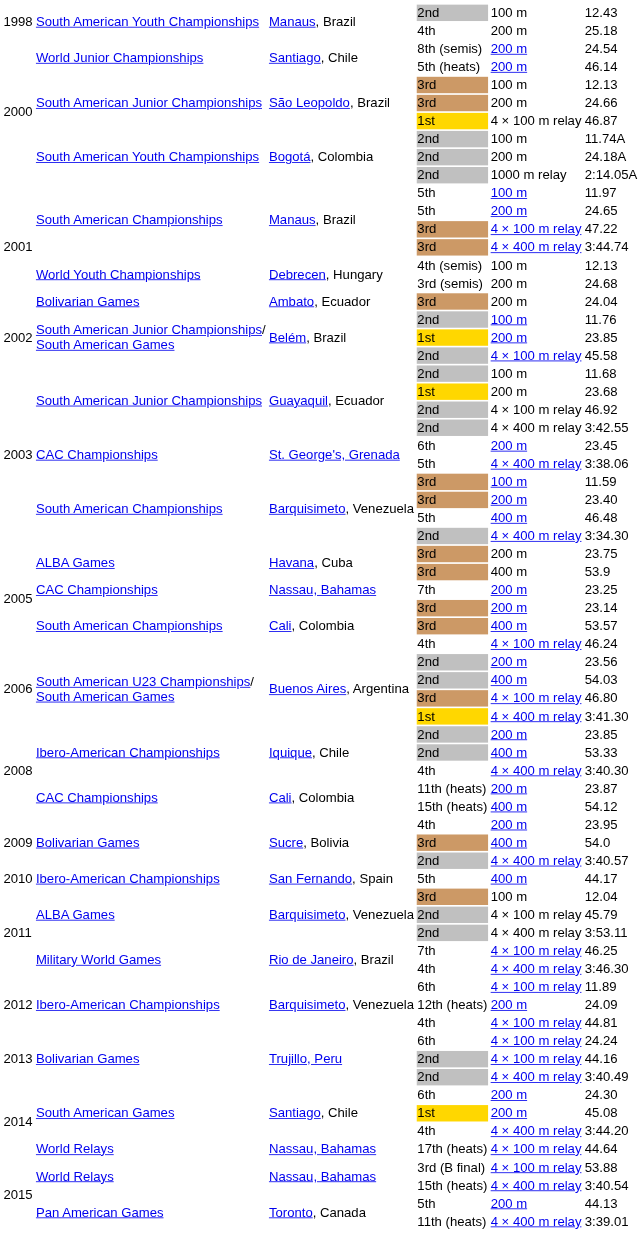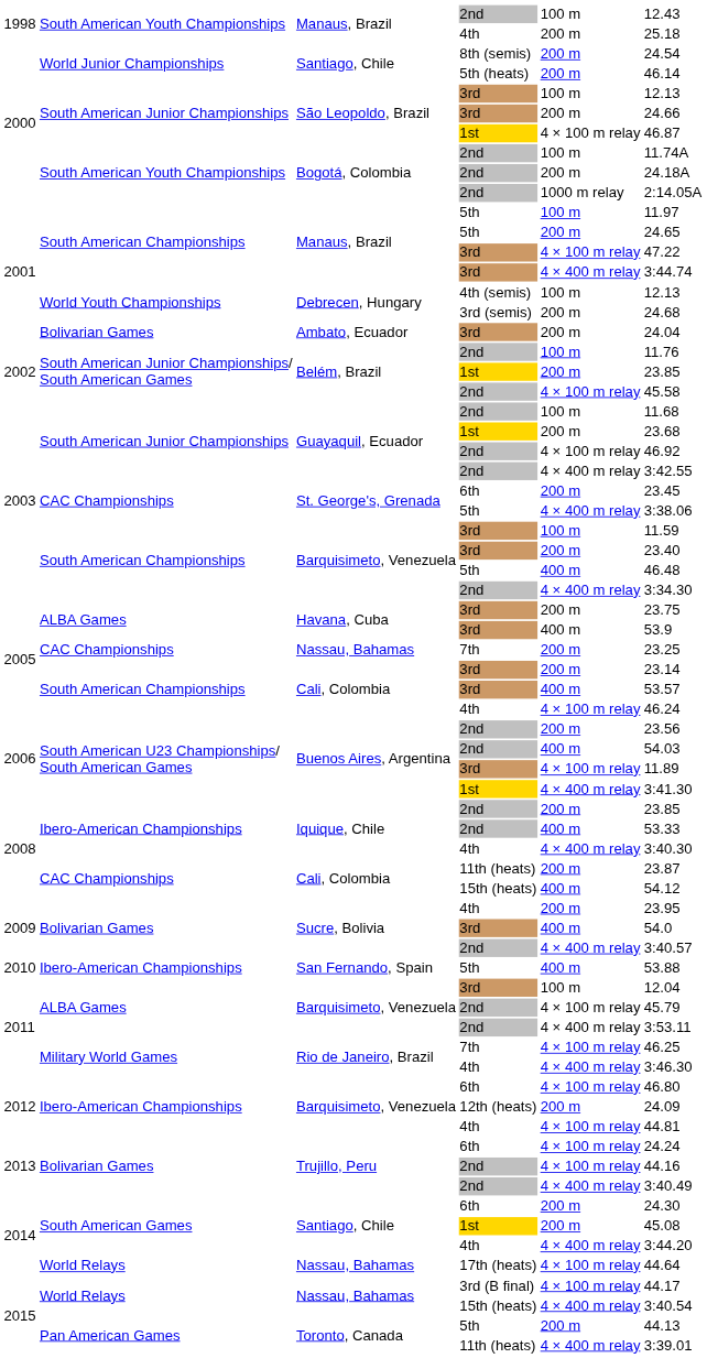 <table>
 <tr>
 <td rowspan=2>1998</td>
 <td rowspan=2><a href='#'>South American Youth Championships</a></td>
 <td rowspan=2><a href='#'>Manaus</a>, Brazil</td>
 <td bgcolor=silver>2nd</td>
 <td>100 m</td>
 <td>12.43</td>
 </tr>
 <tr>
 <td>4th</td>
 <td>200 m</td>
 <td>25.18</td>
 </tr>
 <tr>
 <td rowspan=8>2000</td>
 <td rowspan=2><a href='#'>World Junior Championships</a></td>
 <td rowspan=2><a href='#'>Santiago</a>, Chile</td>
 <td>8th (semis)</td>
 <td><a href='#'>200 m</a></td>
 <td>24.54</td>
 </tr>
 <tr>
 <td>5th (heats)</td>
 <td><a href='#'>200 m</a></td>
 <td>46.14</td>
 </tr>
 <tr>
 <td rowspan=3><a href='#'>South American Junior Championships</a></td>
 <td rowspan=3><a href='#'>São Leopoldo</a>, Brazil</td>
 <td bgcolor=cc9966>3rd</td>
 <td>100 m</td>
 <td>12.13</td>
 </tr>
 <tr>
 <td bgcolor=cc9966>3rd</td>
 <td>200 m</td>
 <td>24.66</td>
 </tr>
 <tr>
 <td bgcolor=gold>1st</td>
 <td>4 × 100 m relay</td>
 <td>46.87</td>
 </tr>
 <tr>
 <td rowspan=3><a href='#'>South American Youth Championships</a></td>
 <td rowspan=3><a href='#'>Bogotá</a>, Colombia</td>
 <td bgcolor=silver>2nd</td>
 <td>100 m</td>
 <td>11.74A</td>
 </tr>
 <tr>
 <td bgcolor=silver>2nd</td>
 <td>200 m</td>
 <td>24.18A</td>
 </tr>
 <tr>
 <td bgcolor=silver>2nd</td>
 <td>1000 m relay</td>
 <td>2:14.05A</td>
 </tr>
 <tr>
 <td rowspan=7>2001</td>
 <td rowspan=4><a href='#'>South American Championships</a></td>
 <td rowspan=4><a href='#'>Manaus</a>, Brazil</td>
 <td>5th</td>
 <td><a href='#'>100 m</a></td>
 <td>11.97</td>
 </tr>
 <tr>
 <td>5th</td>
 <td><a href='#'>200 m</a></td>
 <td>24.65</td>
 </tr>
 <tr>
 <td bgcolor=cc9966>3rd</td>
 <td><a href='#'>4 × 100 m relay</a></td>
 <td>47.22</td>
 </tr>
 <tr>
 <td bgcolor=cc9966>3rd</td>
 <td><a href='#'>4 × 400 m relay</a></td>
 <td>3:44.74</td>
 </tr>
 <tr>
 <td rowspan=2><a href='#'>World Youth Championships</a></td>
 <td rowspan=2><a href='#'>Debrecen</a>, Hungary</td>
 <td>4th (semis)</td>
 <td>100 m</td>
 <td>12.13</td>
 </tr>
 <tr>
 <td>3rd (semis)</td>
 <td>200 m</td>
 <td>24.68</td>
 </tr>
 <tr>
 <td><a href='#'>Bolivarian Games</a></td>
 <td><a href='#'>Ambato</a>, Ecuador</td>
 <td bgcolor=cc9966>3rd</td>
 <td>200 m</td>
 <td>24.04</td>
 </tr>
 <tr>
 <td rowspan=3>2002</td>
 <td rowspan=3><a href='#'>South American Junior Championships</a>/<br><a href='#'>South American Games</a></td>
 <td rowspan=3><a href='#'>Belém</a>, Brazil</td>
 <td bgcolor=silver>2nd</td>
 <td><a href='#'>100 m</a></td>
 <td>11.76</td>
 </tr>
 <tr>
 <td bgcolor=gold>1st</td>
 <td><a href='#'>200 m</a></td>
 <td>23.85</td>
 </tr>
 <tr>
 <td bgcolor=silver>2nd</td>
 <td><a href='#'>4 × 100 m relay</a></td>
 <td>45.58</td>
 </tr>
 <tr>
 <td rowspan=10>2003</td>
 <td rowspan=4><a href='#'>South American Junior Championships</a></td>
 <td rowspan=4><a href='#'>Guayaquil</a>, Ecuador</td>
 <td bgcolor=silver>2nd</td>
 <td>100 m</td>
 <td>11.68</td>
 </tr>
 <tr>
 <td bgcolor=gold>1st</td>
 <td>200 m</td>
 <td>23.68</td>
 </tr>
 <tr>
 <td bgcolor=silver>2nd</td>
 <td>4 × 100 m relay</td>
 <td>46.92</td>
 </tr>
 <tr>
 <td bgcolor=silver>2nd</td>
 <td>4 × 400 m relay</td>
 <td>3:42.55</td>
 </tr>
 <tr>
 <td rowspan=2><a href='#'>CAC Championships</a></td>
 <td rowspan=2><a href='#'>St. George's, Grenada</a></td>
 <td>6th</td>
 <td><a href='#'>200 m</a></td>
 <td>23.45</td>
 </tr>
 <tr>
 <td>5th</td>
 <td><a href='#'>4 × 400 m relay</a></td>
 <td>3:38.06</td>
 </tr>
 <tr>
 <td rowspan=4><a href='#'>South American Championships</a></td>
 <td rowspan=4><a href='#'>Barquisimeto</a>, Venezuela</td>
 <td bgcolor=cc9966>3rd</td>
 <td><a href='#'>100 m</a></td>
 <td>11.59</td>
 </tr>
 <tr>
 <td bgcolor=cc9966>3rd</td>
 <td><a href='#'>200 m</a></td>
 <td>23.40</td>
 </tr>
 <tr>
 <td>5th</td>
 <td><a href='#'>400 m</a></td>
 <td>46.48</td>
 </tr>
 <tr>
 <td bgcolor=silver>2nd</td>
 <td><a href='#'>4 × 400 m relay</a></td>
 <td>3:34.30</td>
 </tr>
 <tr>
 <td rowspan=6>2005</td>
 <td rowspan=2><a href='#'>ALBA Games</a></td>
 <td rowspan=2><a href='#'>Havana</a>, Cuba</td>
 <td bgcolor=cc9966>3rd</td>
 <td>200 m</td>
 <td>23.75</td>
 </tr>
 <tr>
 <td bgcolor=cc9966>3rd</td>
 <td>400 m</td>
 <td>53.9</td>
 </tr>
 <tr>
 <td><a href='#'>CAC Championships</a></td>
 <td><a href='#'>Nassau, Bahamas</a></td>
 <td>7th</td>
 <td><a href='#'>200 m</a></td>
 <td>23.25</td>
 </tr>
 <tr>
 <td rowspan=3><a href='#'>South American Championships</a></td>
 <td rowspan=3><a href='#'>Cali</a>, Colombia</td>
 <td bgcolor=cc9966>3rd</td>
 <td><a href='#'>200 m</a></td>
 <td>23.14</td>
 </tr>
 <tr>
 <td bgcolor=cc9966>3rd</td>
 <td><a href='#'>400 m</a></td>
 <td>53.57</td>
 </tr>
 <tr>
 <td>4th</td>
 <td><a href='#'>4 × 100 m relay</a></td>
 <td>46.24</td>
 </tr>
 <tr>
 <td rowspan=4>2006</td>
 <td rowspan=4><a href='#'>South American U23 Championships</a>/<br><a href='#'>South American Games</a></td>
 <td rowspan=4><a href='#'>Buenos Aires</a>, Argentina</td>
 <td bgcolor=silver>2nd</td>
 <td><a href='#'>200 m</a></td>
 <td>23.56</td>
 </tr>
 <tr>
 <td bgcolor=silver>2nd</td>
 <td><a href='#'>400 m</a></td>
 <td>54.03</td>
 </tr>
 <tr>
 <td bgcolor=cc9966>3rd</td>
 <td><a href='#'>4 × 100 m relay</a></td>
-<td>46.80</td>
+<td>11.89</td>
 </tr>
 <tr>
 <td bgcolor=gold>1st</td>
 <td><a href='#'>4 × 400 m relay</a></td>
 <td>3:41.30</td>
 </tr>
 <tr>
 <td rowspan=5>2008</td>
 <td rowspan=3><a href='#'>Ibero-American Championships</a></td>
 <td rowspan=3><a href='#'>Iquique</a>, Chile</td>
 <td bgcolor=silver>2nd</td>
 <td><a href='#'>200 m</a></td>
 <td>23.85</td>
 </tr>
 <tr>
 <td bgcolor=silver>2nd</td>
 <td><a href='#'>400 m</a></td>
 <td>53.33</td>
 </tr>
 <tr>
 <td>4th</td>
 <td><a href='#'>4 × 400 m relay</a></td>
 <td>3:40.30</td>
 </tr>
 <tr>
 <td rowspan=2><a href='#'>CAC Championships</a></td>
 <td rowspan=2><a href='#'>Cali</a>, Colombia</td>
 <td>11th (heats)</td>
 <td><a href='#'>200 m</a></td>
 <td>23.87</td>
 </tr>
 <tr>
 <td>15th (heats)</td>
 <td><a href='#'>400 m</a></td>
 <td>54.12</td>
 </tr>
 <tr>
 <td rowspan=3>2009</td>
 <td rowspan=3><a href='#'>Bolivarian Games</a></td>
 <td rowspan=3><a href='#'>Sucre</a>, Bolivia</td>
 <td>4th</td>
 <td><a href='#'>200 m</a></td>
 <td>23.95</td>
 </tr>
 <tr>
 <td bgcolor=cc9966>3rd</td>
 <td><a href='#'>400 m</a></td>
 <td>54.0</td>
 </tr>
 <tr>
 <td bgcolor=silver>2nd</td>
 <td><a href='#'>4 × 400 m relay</a></td>
 <td>3:40.57</td>
 </tr>
 <tr>
 <td>2010</td>
 <td><a href='#'>Ibero-American Championships</a></td>
 <td><a href='#'>San Fernando</a>, Spain</td>
 <td>5th</td>
 <td><a href='#'>400 m</a></td>
-<td>44.17</td>
+<td>53.88</td>
 </tr>
 <tr>
 <td rowspan=5>2011</td>
 <td rowspan=3><a href='#'>ALBA Games</a></td>
 <td rowspan=3><a href='#'>Barquisimeto</a>, Venezuela</td>
 <td bgcolor=cc9966>3rd</td>
 <td>100 m</td>
 <td>12.04</td>
 </tr>
 <tr>
 <td bgcolor=silver>2nd</td>
 <td>4 × 100 m relay</td>
 <td>45.79</td>
 </tr>
 <tr>
 <td bgcolor=silver>2nd</td>
 <td>4 × 400 m relay</td>
 <td>3:53.11</td>
 </tr>
 <tr>
 <td rowspan=2><a href='#'>Military World Games</a></td>
 <td rowspan=2><a href='#'>Rio de Janeiro</a>, Brazil</td>
 <td>7th</td>
 <td><a href='#'>4 × 100 m relay</a></td>
 <td>46.25</td>
 </tr>
 <tr>
 <td>4th</td>
 <td><a href='#'>4 × 400 m relay</a></td>
 <td>3:46.30</td>
 </tr>
 <tr>
 <td rowspan=3>2012</td>
 <td rowspan=3><a href='#'>Ibero-American Championships</a></td>
 <td rowspan=3><a href='#'>Barquisimeto</a>, Venezuela</td>
 <td>6th</td>
 <td><a href='#'>4 × 100 m relay</a></td>
-<td>11.89</td>
+<td>46.80</td>
 </tr>
 <tr>
 <td>12th (heats)</td>
 <td><a href='#'>200 m</a></td>
 <td>24.09</td>
 </tr>
 <tr>
 <td>4th</td>
 <td><a href='#'>4 × 100 m relay</a></td>
 <td>44.81 </td>
 </tr>
 <tr>
 <td rowspan=3>2013</td>
 <td rowspan=3><a href='#'>Bolivarian Games</a></td>
 <td rowspan=3><a href='#'>Trujillo, Peru</a></td>
 <td>6th</td>
 <td><a href='#'>4 × 100 m relay</a></td>
 <td>24.24</td>
 </tr>
 <tr>
 <td bgcolor=silver>2nd</td>
 <td><a href='#'>4 × 100 m relay</a></td>
 <td>44.16</td>
 </tr>
 <tr>
 <td bgcolor=silver>2nd</td>
 <td><a href='#'>4 × 400 m relay</a></td>
 <td>3:40.49</td>
 </tr>
 <tr>
 <td rowspan=4>2014</td>
 <td rowspan=3><a href='#'>South American Games</a></td>
 <td rowspan=3><a href='#'>Santiago</a>, Chile</td>
 <td>6th</td>
 <td><a href='#'>200 m</a></td>
 <td>24.30</td>
 </tr>
 <tr>
 <td bgcolor=gold>1st</td>
 <td><a href='#'>200 m</a></td>
 <td>45.08</td>
 </tr>
 <tr>
 <td>4th</td>
 <td><a href='#'>4 × 400 m relay</a></td>
 <td>3:44.20</td>
 </tr>
 <tr>
 <td><a href='#'>World Relays</a></td>
 <td><a href='#'>Nassau, Bahamas</a></td>
 <td>17th (heats)</td>
 <td><a href='#'>4 × 100 m relay</a></td>
 <td>44.64</td>
 </tr>
 <tr>
 <td rowspan=4>2015</td>
 <td rowspan=2><a href='#'>World Relays</a></td>
 <td rowspan=2><a href='#'>Nassau, Bahamas</a></td>
 <td>3rd (B final)</td>
 <td><a href='#'>4 × 100 m relay</a></td>
-<td>53.88</td>
+<td>44.17</td>
 </tr>
 <tr>
 <td>15th (heats)</td>
 <td><a href='#'>4 × 400 m relay</a></td>
 <td>3:40.54</td>
 </tr>
 <tr>
 <td rowspan=2><a href='#'>Pan American Games</a></td>
 <td rowspan=2><a href='#'>Toronto</a>, Canada</td>
 <td>5th</td>
 <td><a href='#'>200 m</a></td>
 <td>44.13</td>
 </tr>
 <tr>
 <td>11th (heats)</td>
 <td><a href='#'>4 × 400 m relay</a></td>
 <td>3:39.01</td>
 </tr>
 </table>
